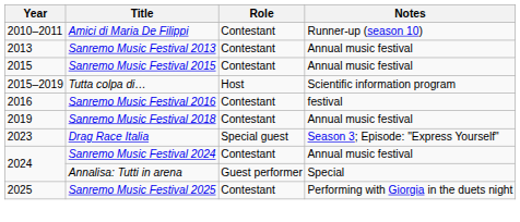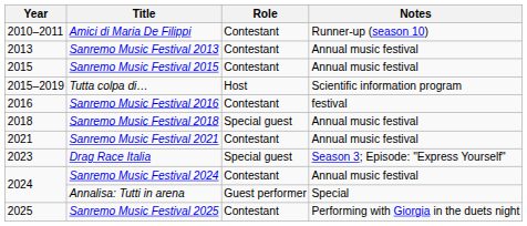 <table class="wikitable plainrowheaders sortable">
 <tr>
 <th scope="col">Year</th>
 <th scope="col">Title</th>
 <th scope="col">Role</th>
 <th scope="col" class="unsortable">Notes</th>
 </tr>
 <tr>
 <td>2010–2011</td>
 <td><em><a href='#'>Amici di Maria De Filippi</a></em></td>
 <td>Contestant</td>
 <td>Runner-up (<a href='#'>season 10</a>)</td>
 </tr>
 <tr>
 <td>2013</td>
 <td><em><a href='#'>Sanremo Music Festival 2013</a></em></td>
 <td>Contestant</td>
 <td>Annual music festival</td>
 </tr>
 <tr>
 <td>2015</td>
 <td><em><a href='#'>Sanremo Music Festival 2015</a></em></td>
 <td>Contestant</td>
 <td>Annual music festival</td>
 </tr>
 <tr>
 <td>2015–2019</td>
 <td><em>Tutta colpa di…</em></td>
 <td>Host</td>
 <td>Scientific information program</td>
 </tr>
 <tr>
 <td>2016</td>
 <td><em><a href='#'>Sanremo Music Festival 2016</a></em></td>
 <td>Contestant</td>
 <td> festival</td>
 </tr>
 <tr>
-<td>2019</td>
+<td>2018</td>
 <td><em><a href='#'>Sanremo Music Festival 2018</a></em></td>
+<td>Special guest</td>
+<td>Annual music festival</td>
+</tr>
+<tr>
+<td>2021</td>
+<td><em><a href='#'>Sanremo Music Festival 2021</a></em></td>
 <td>Contestant</td>
 <td>Annual music festival</td>
 </tr>
 <tr>
 <td>2023</td>
 <td><em><a href='#'>Drag Race Italia</a></em></td>
 <td>Special guest</td>
 <td><a href='#'>Season 3</a>; Episode: "Express Yourself"</td>
 </tr>
 <tr>
 <td rowspan=2>2024</td>
 <td><em><a href='#'>Sanremo Music Festival 2024</a></em></td>
 <td>Contestant</td>
 <td>Annual music festival</td>
 </tr>
 <tr>
 <td><em>Annalisa: Tutti in arena</em></td>
 <td>Guest performer</td>
 <td>Special</td>
 </tr>
 <tr>
 <td>2025</td>
 <td><em><a href='#'>Sanremo Music Festival 2025</a></em></td>
 <td>Contestant</td>
 <td>Performing with <a href='#'>Giorgia</a> in the duets night</td>
 </tr>
 </table>
